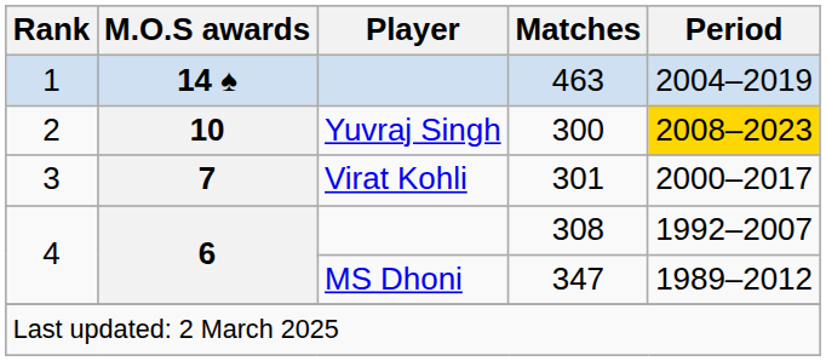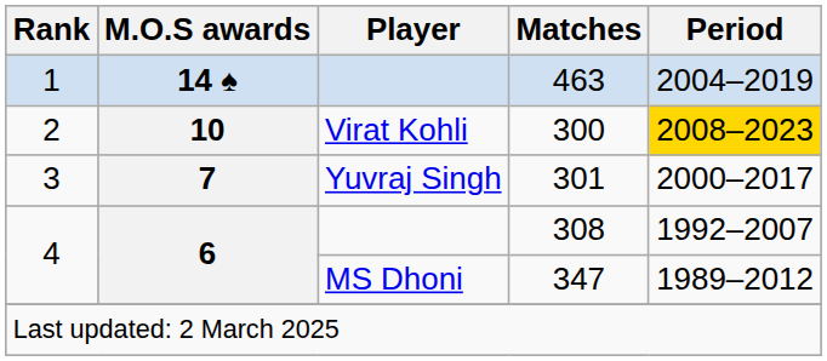 <table class="wikitable sortable">
 <tr>
 <th scope=col>Rank</th>
 <th scope=col>M.O.S awards</th>
 <th scope=col>Player</th>
 <th scope=col>Matches</th>
 <th scope=col>Period</th>
 </tr>
 <tr bgcolor=#cee0f2>
 <td align=center>1</td>
 <th scope=row style="background:#cee0f2; text-align:center;">14 ♠</th>
 <td></td>
 <td align=center>463</td>
 <td>2004–2019</td>
 </tr>
 <tr>
 <td align=center>2</td>
 <th scope=row style=text-align:center;>10</th>
-<td><a href='#'>Yuvraj Singh</a></td>
+<td><a href='#'>Virat Kohli</a></td>
 <td align=center>300</td>
 <td style="background: gold;">2008–2023</td>
 </tr>
 <tr>
 <td align=center>3</td>
 <th scope=row style=text-align:center;>7</th>
-<td><a href='#'>Virat Kohli</a></td>
+<td><a href='#'>Yuvraj Singh</a></td>
 <td align=center>301</td>
 <td>2000–2017</td>
 </tr>
 <tr>
 <td align=center rowspan=2>4</td>
 <th scope=row style=text-align:center; rowspan=2>6</th>
 <td></td>
 <td align=center>308</td>
 <td>1992–2007</td>
 </tr>
 <tr>
 <td><a href='#'>MS Dhoni</a></td>
 <td align=center>347</td>
 <td>1989–2012</td>
 </tr>
 <tr>
 </tr>
 <tr class=sortbottom>
 <td colspan=5><small>Last updated: 2 March 2025</small></td>
 </tr>
 </table>
